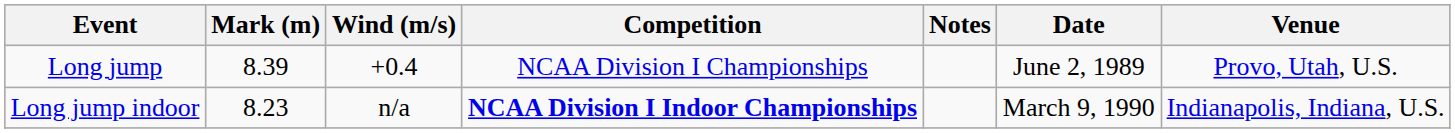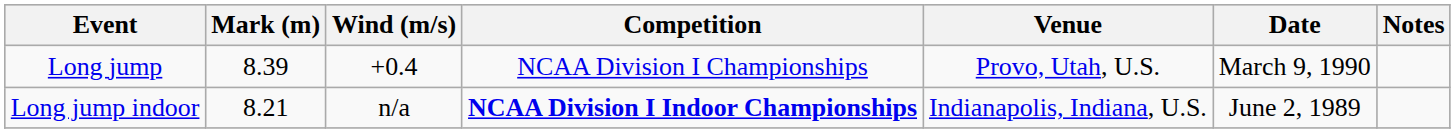 <table class=wikitable style=text-align:center>
 <tr>
 <th>Event</th>
 <th>Mark (m)</th>
 <th>Wind (m/s)</th>
 <th>Competition</th>
+<th>Venue</th>
+<th>Date</th>
 <th>Notes</th>
-<th>Date</th>
-<th>Venue</th>
 </tr>
 <tr>
 <td><a href='#'>Long jump</a></td>
 <td>8.39</td>
 <td>+0.4</td>
 <td><a href='#'>NCAA Division I Championships</a></td>
+<td><a href='#'>Provo, Utah</a>, U.S.</td>
+<td>March 9, 1990</td>
 <td></td>
-<td>June 2, 1989</td>
-<td><a href='#'>Provo, Utah</a>, U.S.</td>
 </tr>
 <tr>
 <td><a href='#'>Long jump indoor</a></td>
-<td>8.23</td>
+<td>8.21</td>
 <td>n/a</td>
 <td><strong><a href='#'>NCAA Division I Indoor Championships</a></strong></td>
+<td><a href='#'>Indianapolis, Indiana</a>, U.S.</td>
+<td>June 2, 1989</td>
 <td></td>
-<td>March 9, 1990</td>
-<td><a href='#'>Indianapolis, Indiana</a>, U.S.</td>
 </tr>
 </table>
